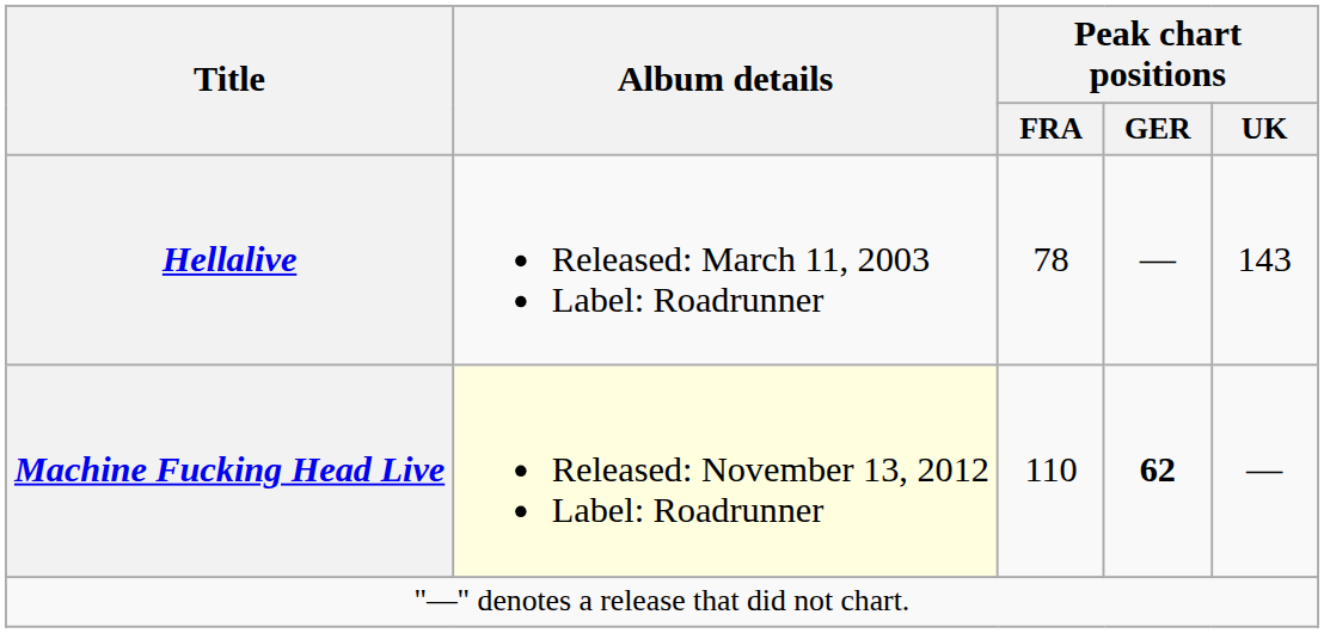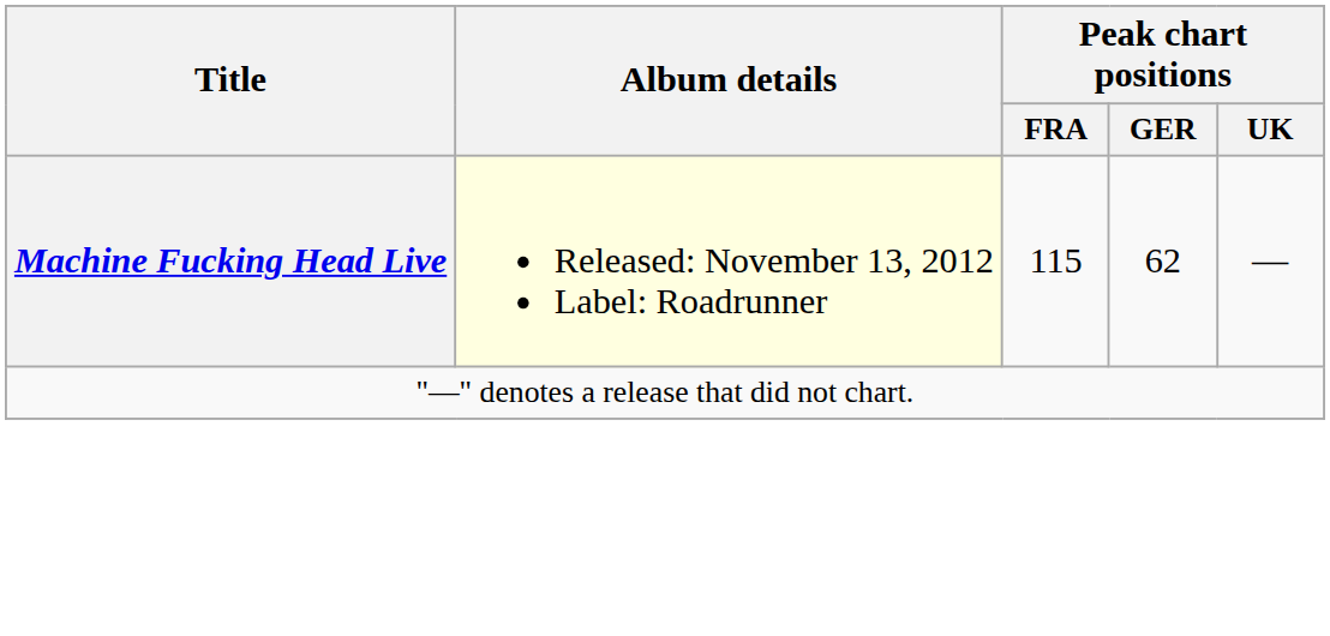 <table class="wikitable plainrowheaders">
 <tr>
 <th rowspan="2">Title</th>
 <th rowspan="2">Album details</th>
 <th colspan="3">Peak chart positions</th>
 </tr>
 <tr>
 <th style="width:3em;font-size:85%;">FRA<br></th>
 <th style="width:3em;font-size:85%;">GER<br></th>
 <th style="width:3em;font-size:85%;">UK<br></th>
 </tr>
 <tr>
-<th scope="row"><em><a href='#'>Hellalive</a></em></th>
-<td><br><ul><li>Released: March 11, 2003</li><li>Label: Roadrunner</li></ul></td>
-<td style="text-align:center;">78</td>
-<td style="text-align:center;">—</td>
-<td style="text-align:center;">143</td>
-</tr>
-<tr>
 <th scope="row"><em><a href='#'>Machine Fucking Head Live</a></em></th>
 <td style="background: lightyellow;"><br><ul><li>Released: November 13, 2012</li><li>Label: Roadrunner</li></ul></td>
-<td style="text-align:center;">110</td>
-<td style="text-align:center;"><strong>62</strong></td>
+<td style="text-align:center;">115</td>
+<td style="text-align:center;">62</td>
 <td style="text-align:center;">—</td>
 </tr>
 <tr>
 <td colspan="5" style="text-align:center; font-size:85%">"—" denotes a release that did not chart.</td>
 </tr>
 </table>
